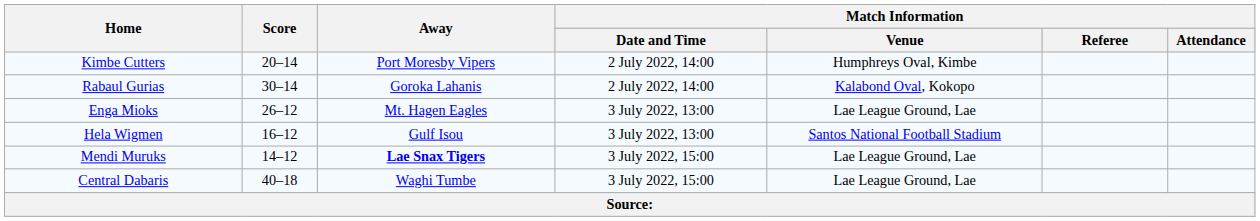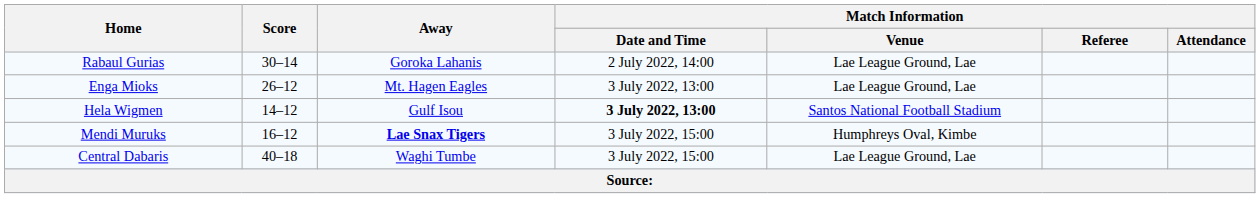 <table class="wikitable" width="100%" style="border-collapse:collapse; font-size:90%; text-align:center;">
 <tr>
 <th rowspan="2" width="19%">Home</th>
 <th rowspan="2" width="6%">Score</th>
 <th rowspan="2" width="19%">Away</th>
 <th colspan="4">Match Information</th>
 </tr>
 <tr bgcolor="#CCCCCC">
 <th width="17%">Date and Time</th>
 <th width="22%">Venue</th>
 <th width="10%">Referee</th>
 <th width="7%">Attendance</th>
 </tr>
 <tr bgcolor="#F5FAFF">
-<td> <a href='#'>Kimbe Cutters</a></td>
-<td>20–14</td>
-<td> <a href='#'>Port Moresby Vipers</a></td>
-<td>2 July 2022, 14:00</td>
-<td>Humphreys Oval, Kimbe</td>
-<td></td>
-<td></td>
-</tr>
-<tr bgcolor="#F5FAFF">
 <td><a href='#'>Rabaul Gurias</a></td>
 <td>30–14</td>
 <td><a href='#'>Goroka Lahanis</a></td>
 <td>2 July 2022, 14:00</td>
-<td><a href='#'>Kalabond Oval</a>, Kokopo</td>
+<td>Lae League Ground, Lae</td>
 <td></td>
 <td></td>
 </tr>
 <tr bgcolor="#F5FAFF">
 <td><a href='#'>Enga Mioks</a></td>
 <td>26–12</td>
 <td><a href='#'>Mt. Hagen Eagles</a></td>
 <td>3 July 2022, 13:00</td>
 <td>Lae League Ground, Lae</td>
 <td></td>
 <td></td>
 </tr>
 <tr bgcolor="#F5FAFF">
 <td><a href='#'>Hela Wigmen</a></td>
-<td>16–12</td>
+<td>14–12</td>
 <td><a href='#'>Gulf Isou</a></td>
-<td>3 July 2022, 13:00</td>
+<td><strong>3 July 2022, 13:00</strong></td>
 <td><a href='#'>Santos National Football Stadium</a></td>
 <td></td>
 <td></td>
 </tr>
 <tr bgcolor="#F5FAFF">
 <td><a href='#'>Mendi Muruks</a></td>
-<td>14–12</td>
+<td>16–12</td>
 <td><strong> <a href='#'>Lae Snax Tigers</a></strong></td>
 <td>3 July 2022, 15:00</td>
-<td>Lae League Ground, Lae</td>
+<td>Humphreys Oval, Kimbe</td>
 <td></td>
 <td></td>
 </tr>
 <tr bgcolor="#F5FAFF">
 <td><a href='#'>Central Dabaris</a></td>
 <td>40–18</td>
 <td><a href='#'>Waghi Tumbe</a></td>
 <td>3 July 2022, 15:00</td>
 <td>Lae League Ground, Lae</td>
 <td></td>
 <td></td>
 </tr>
 <tr bgcolor="#C1D8FF">
 <th colspan="7">Source:</th>
 </tr>
 </table>
